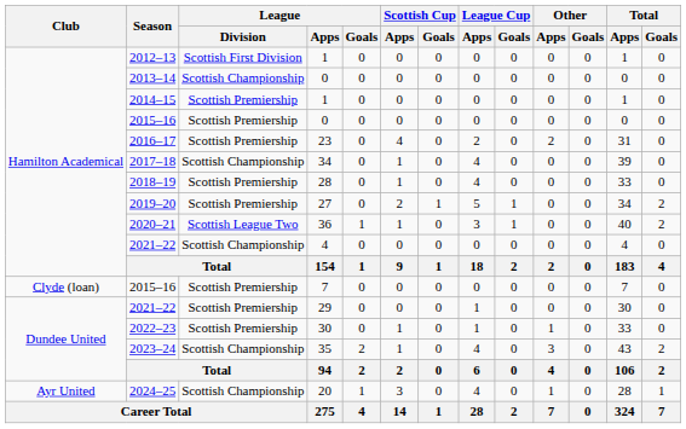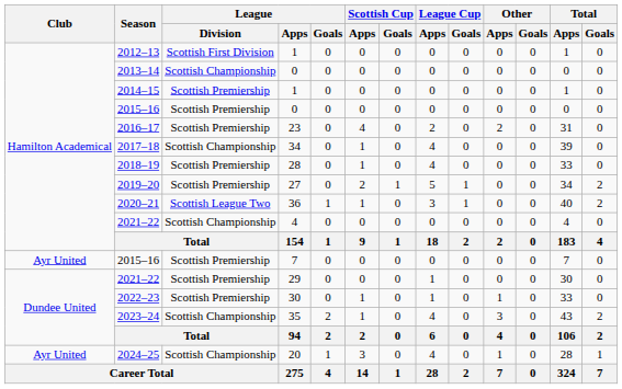 <table class="wikitable" style="text-align: center;">
 <tr>
 <th rowspan="2">Club</th>
 <th rowspan="2">Season</th>
 <th colspan="3">League</th>
 <th colspan="2"><a href='#'>Scottish Cup</a></th>
 <th colspan="2"><a href='#'>League Cup</a></th>
 <th colspan="2">Other</th>
 <th colspan="2">Total</th>
 </tr>
 <tr>
 <th>Division</th>
 <th>Apps</th>
 <th>Goals</th>
 <th>Apps</th>
 <th>Goals</th>
 <th>Apps</th>
 <th>Goals</th>
 <th>Apps</th>
 <th>Goals</th>
 <th>Apps</th>
 <th>Goals</th>
 </tr>
 <tr>
 <td rowspan="11"><a href='#'>Hamilton Academical</a></td>
 <td><a href='#'>2012–13</a></td>
 <td><a href='#'>Scottish First Division</a></td>
 <td>1</td>
 <td>0</td>
 <td>0</td>
 <td>0</td>
 <td>0</td>
 <td>0</td>
 <td>0</td>
 <td>0</td>
 <td>1</td>
 <td>0</td>
 </tr>
 <tr>
 <td><a href='#'>2013–14</a></td>
 <td><a href='#'>Scottish Championship</a></td>
 <td>0</td>
 <td>0</td>
 <td>0</td>
 <td>0</td>
 <td>0</td>
 <td>0</td>
 <td>0</td>
 <td>0</td>
 <td>0</td>
 <td>0</td>
 </tr>
 <tr>
 <td><a href='#'>2014–15</a></td>
 <td><a href='#'>Scottish Premiership</a></td>
 <td>1</td>
 <td>0</td>
 <td>0</td>
 <td>0</td>
 <td>0</td>
 <td>0</td>
 <td>0</td>
 <td>0</td>
 <td>1</td>
 <td>0</td>
 </tr>
 <tr>
 <td><a href='#'>2015–16</a></td>
 <td>Scottish Premiership</td>
 <td>0</td>
 <td>0</td>
 <td>0</td>
 <td>0</td>
 <td>0</td>
 <td>0</td>
 <td>0</td>
 <td>0</td>
 <td>0</td>
 <td>0</td>
 </tr>
 <tr>
 <td><a href='#'>2016–17</a></td>
 <td>Scottish Premiership</td>
 <td>23</td>
 <td>0</td>
 <td>4</td>
 <td>0</td>
 <td>2</td>
 <td>0</td>
 <td>2</td>
 <td>0</td>
 <td>31</td>
 <td>0</td>
 </tr>
 <tr>
 <td><a href='#'>2017–18</a></td>
 <td>Scottish Championship</td>
 <td>34</td>
 <td>0</td>
 <td>1</td>
 <td>0</td>
 <td>4</td>
 <td>0</td>
 <td>0</td>
 <td>0</td>
 <td>39</td>
 <td>0</td>
 </tr>
 <tr>
 <td><a href='#'>2018–19</a></td>
 <td>Scottish Premiership</td>
 <td>28</td>
 <td>0</td>
 <td>1</td>
 <td>0</td>
 <td>4</td>
 <td>0</td>
 <td>0</td>
 <td>0</td>
 <td>33</td>
 <td>0</td>
 </tr>
 <tr>
 <td><a href='#'>2019–20</a></td>
 <td>Scottish Premiership</td>
 <td>27</td>
 <td>0</td>
 <td>2</td>
 <td>1</td>
 <td>5</td>
 <td>1</td>
 <td>0</td>
 <td>0</td>
 <td>34</td>
 <td>2</td>
 </tr>
 <tr>
 <td><a href='#'>2020–21</a></td>
 <td><a href='#'>Scottish League Two</a></td>
 <td>36</td>
 <td>1</td>
 <td>1</td>
 <td>0</td>
 <td>3</td>
 <td>1</td>
 <td>0</td>
 <td>0</td>
 <td>40</td>
 <td>2</td>
 </tr>
 <tr>
 <td><a href='#'>2021–22</a></td>
 <td>Scottish Championship</td>
 <td>4</td>
 <td>0</td>
 <td>0</td>
 <td>0</td>
 <td>0</td>
 <td>0</td>
 <td>0</td>
 <td>0</td>
 <td>4</td>
 <td>0</td>
 </tr>
 <tr>
 <th colspan="2">Total</th>
 <th>154</th>
 <th>1</th>
 <th>9</th>
 <th>1</th>
 <th>18</th>
 <th>2</th>
 <th>2</th>
 <th>0</th>
 <th>183</th>
 <th>4</th>
 </tr>
 <tr>
-<td><a href='#'>Clyde</a> (loan)</td>
+<td><a href='#'>Ayr United</a></td>
 <td>2015–16</td>
 <td>Scottish Premiership</td>
 <td>7</td>
 <td>0</td>
 <td>0</td>
 <td>0</td>
 <td>0</td>
 <td>0</td>
 <td>0</td>
 <td>0</td>
 <td>7</td>
 <td>0</td>
 </tr>
 <tr>
 <td rowspan="4"><a href='#'>Dundee United</a></td>
 <td><a href='#'>2021–22</a></td>
 <td>Scottish Premiership</td>
 <td>29</td>
 <td>0</td>
 <td>0</td>
 <td>0</td>
 <td>1</td>
 <td>0</td>
 <td>0</td>
 <td>0</td>
 <td>30</td>
 <td>0</td>
 </tr>
 <tr>
 <td><a href='#'>2022–23</a></td>
 <td>Scottish Premiership</td>
 <td>30</td>
 <td>0</td>
 <td>1</td>
 <td>0</td>
 <td>1</td>
 <td>0</td>
 <td>1</td>
 <td>0</td>
 <td>33</td>
 <td>0</td>
 </tr>
 <tr>
 <td><a href='#'>2023–24</a></td>
 <td>Scottish Championship</td>
 <td>35</td>
 <td>2</td>
 <td>1</td>
 <td>0</td>
 <td>4</td>
 <td>0</td>
 <td>3</td>
 <td>0</td>
 <td>43</td>
 <td>2</td>
 </tr>
 <tr>
 <th colspan="2">Total</th>
 <th>94</th>
 <th>2</th>
 <th>2</th>
 <th>0</th>
 <th>6</th>
 <th>0</th>
 <th>4</th>
 <th>0</th>
 <th>106</th>
 <th>2</th>
 </tr>
 <tr>
 <td><a href='#'>Ayr United</a></td>
 <td><a href='#'>2024–25</a></td>
 <td>Scottish Championship</td>
 <td>20</td>
 <td>1</td>
 <td>3</td>
 <td>0</td>
 <td>4</td>
 <td>0</td>
 <td>1</td>
 <td>0</td>
 <td>28</td>
 <td>1</td>
 </tr>
 <tr>
 <th colspan="3">Career Total</th>
 <th>275</th>
 <th>4</th>
 <th>14</th>
 <th>1</th>
 <th>28</th>
 <th>2</th>
 <th>7</th>
 <th>0</th>
 <th>324</th>
 <th>7</th>
 </tr>
 </table>
